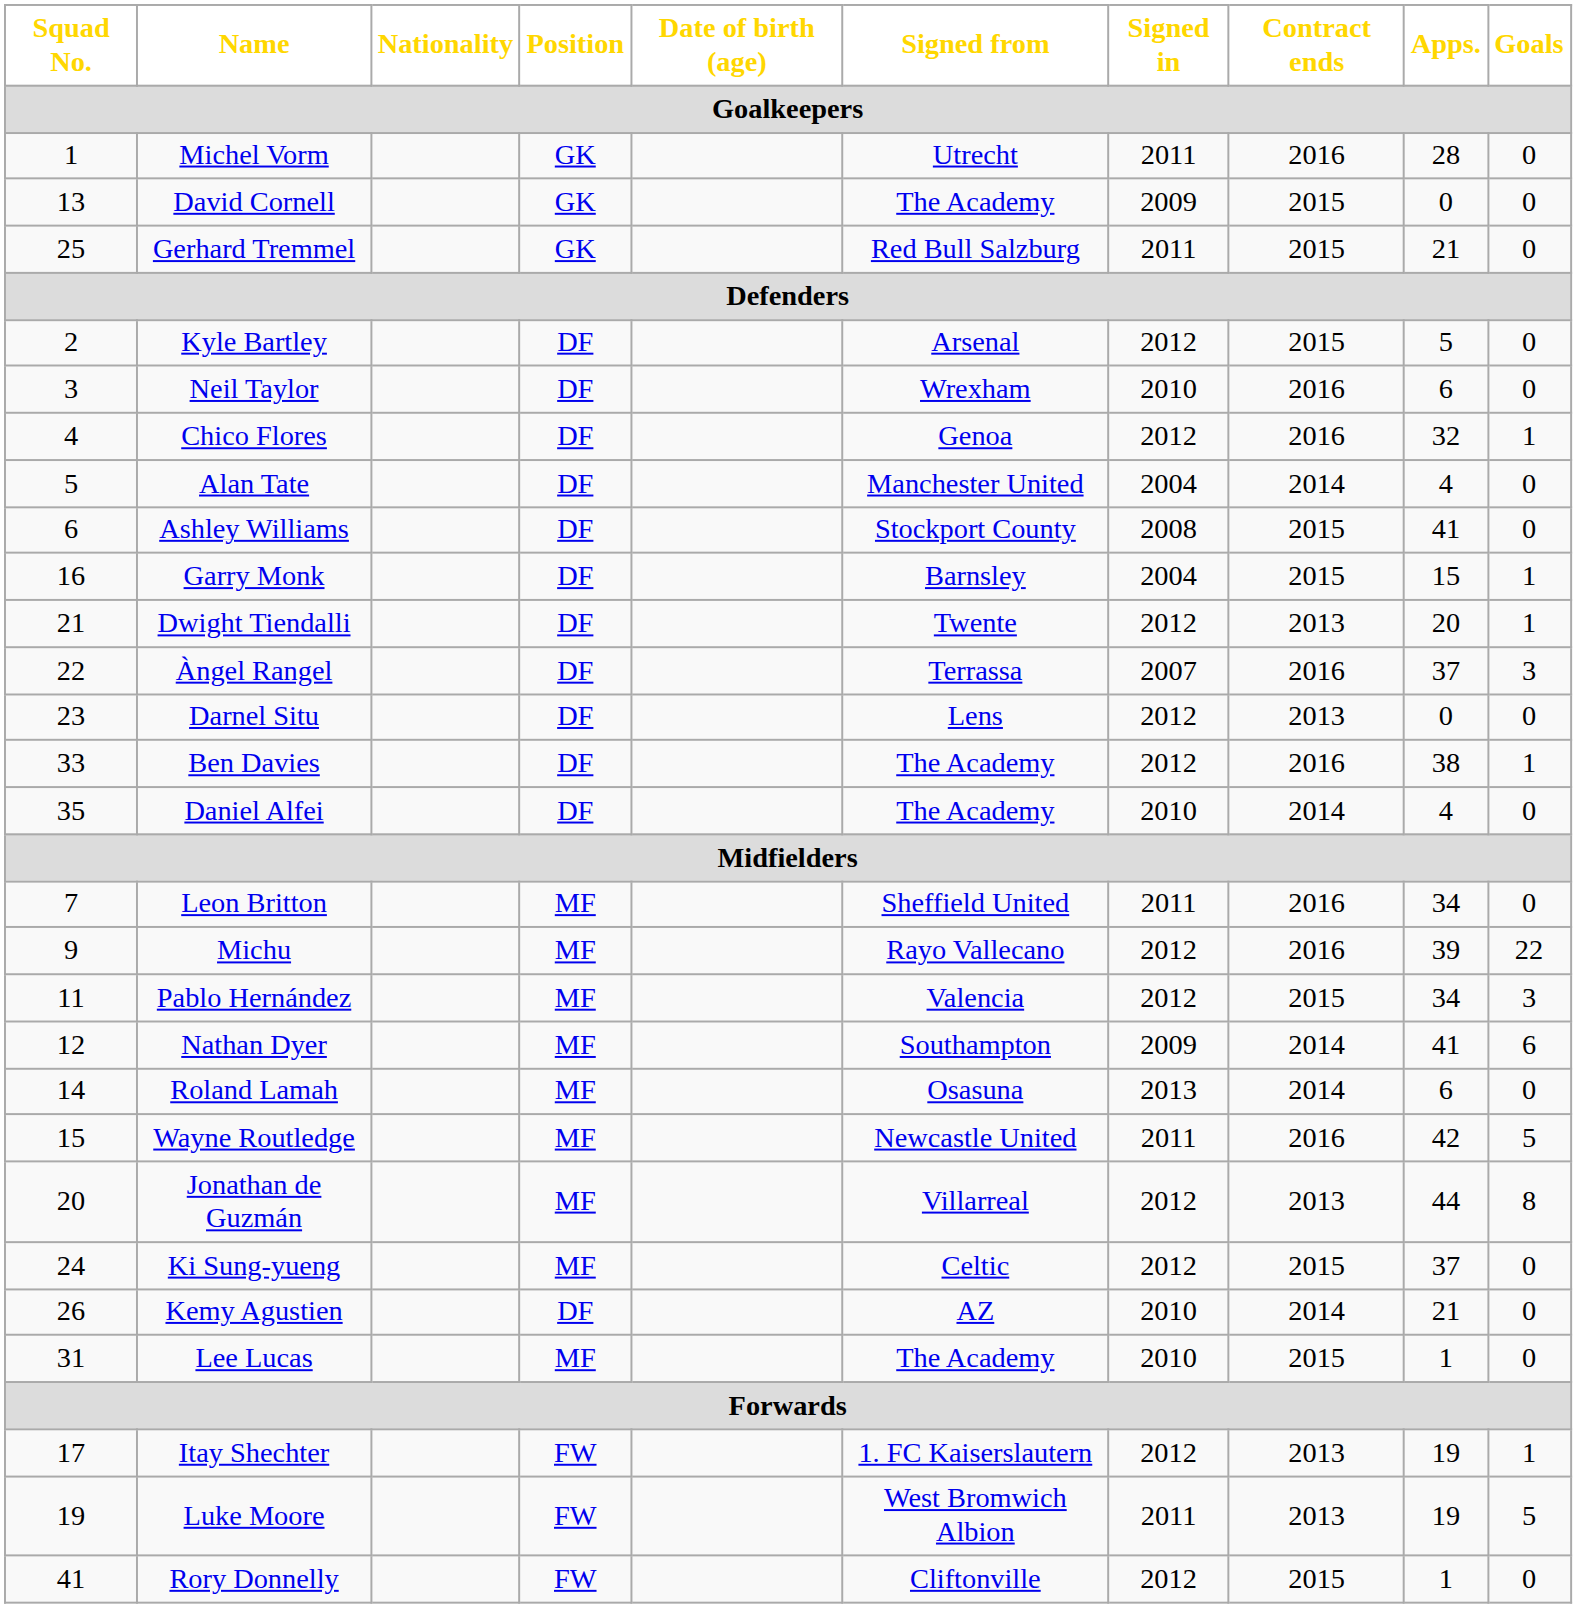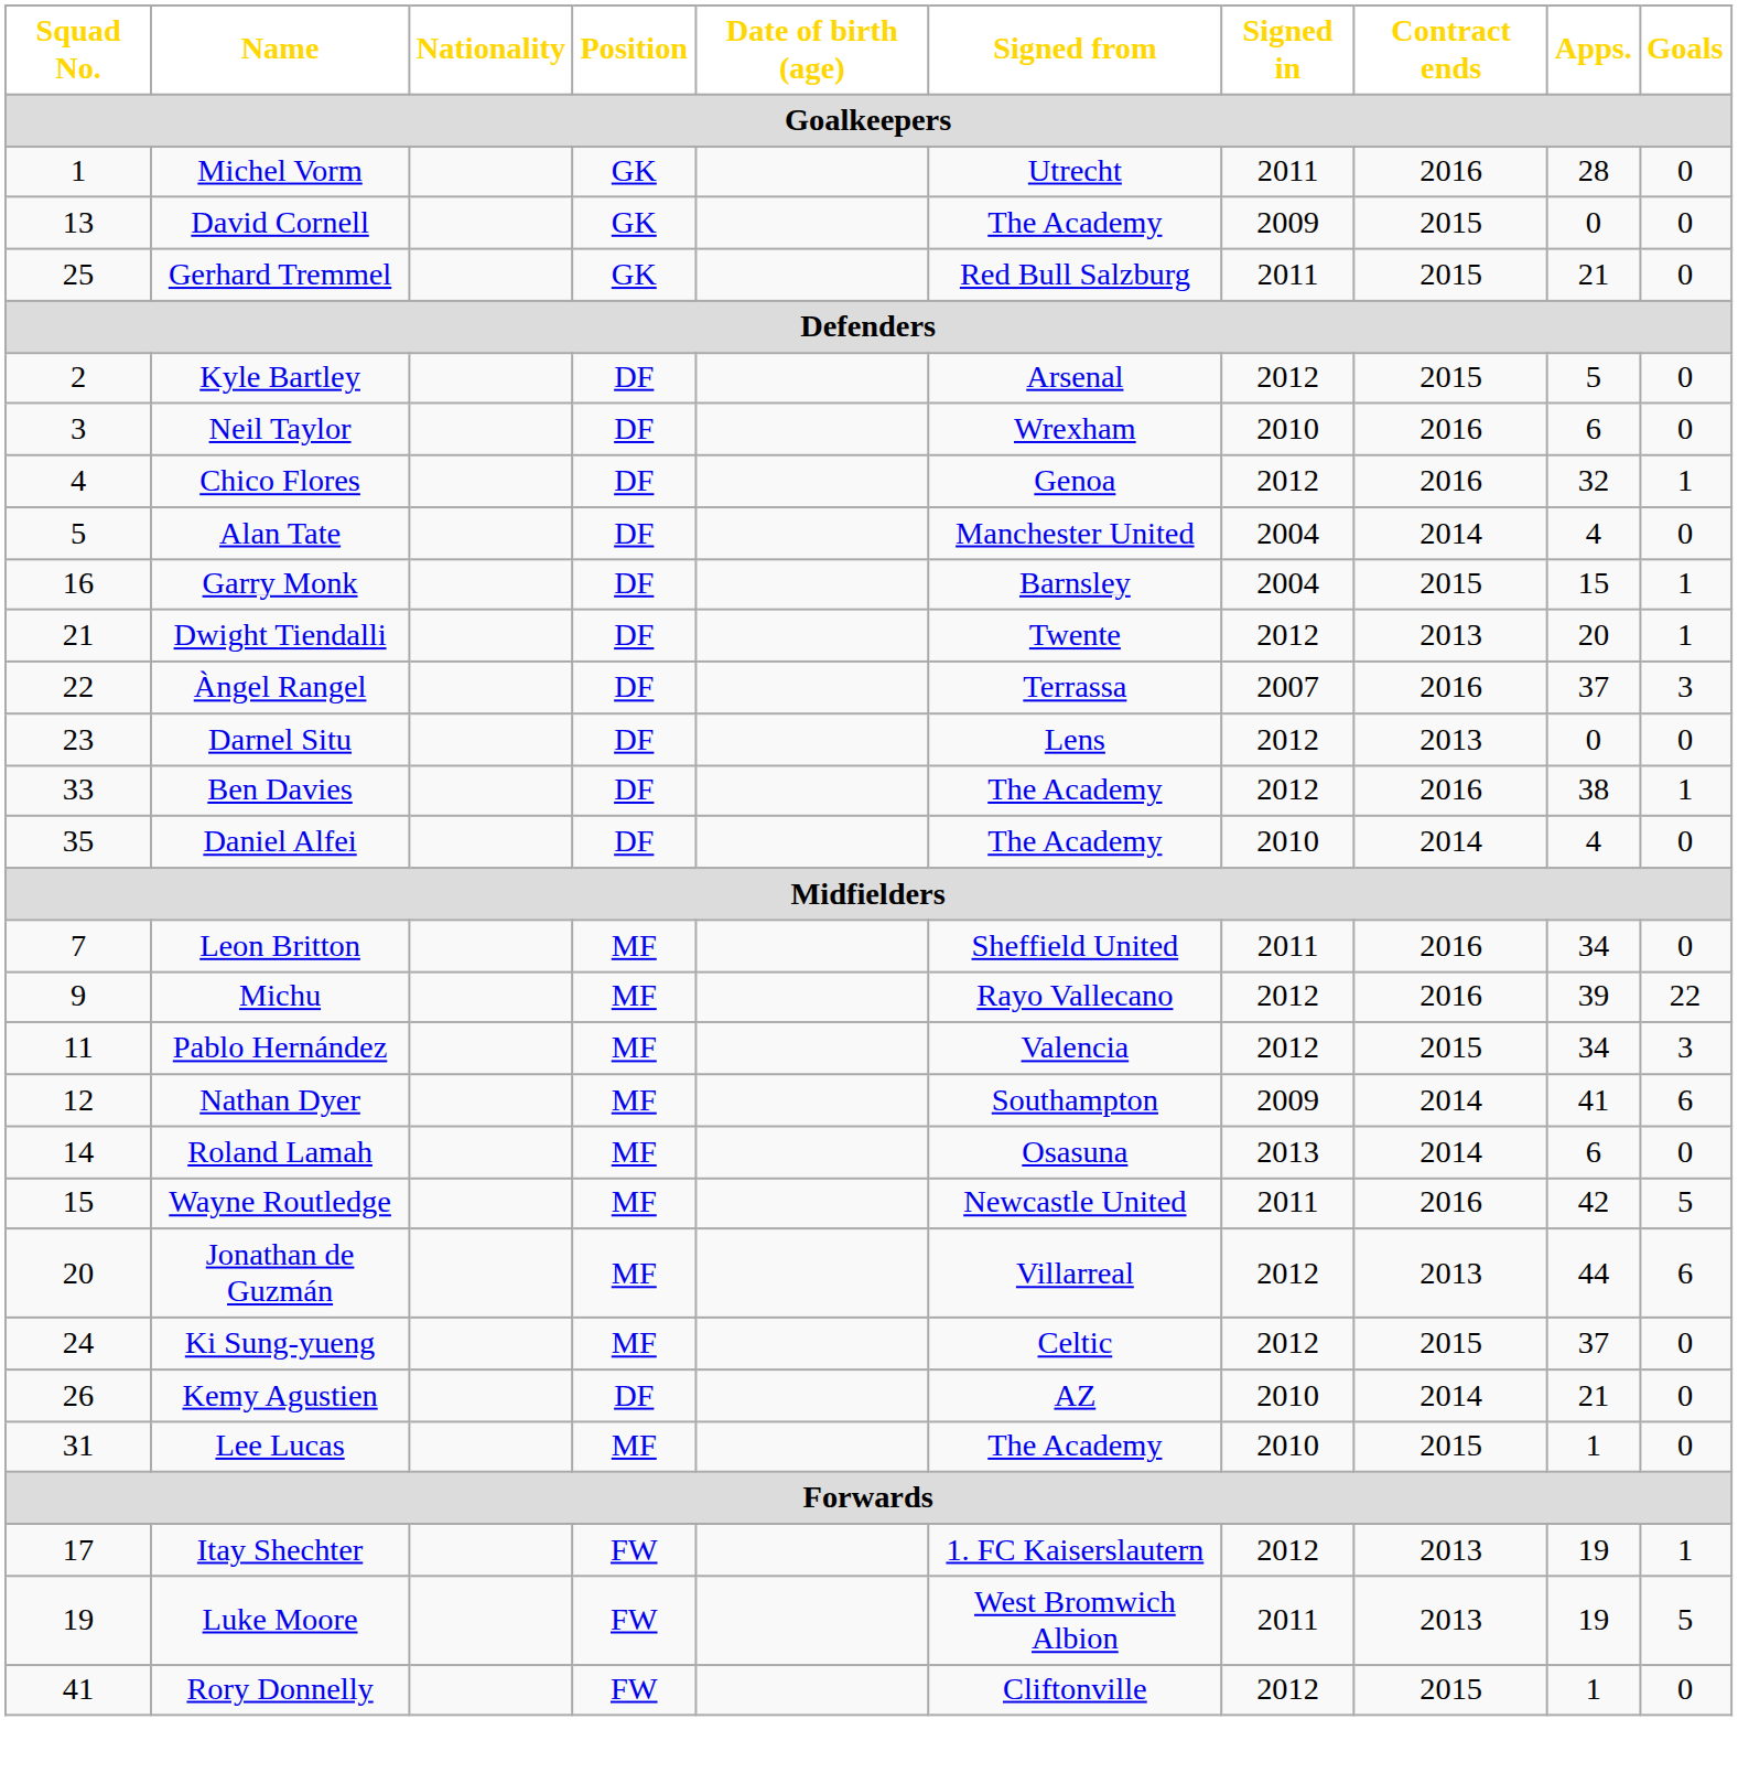 <table class="wikitable" style="text-align:center; font-size:90%; width:90%;">
 <tr>
 <th style="background:white; color:gold; text-align:center;">Squad No.</th>
 <th style="background:white; color:gold; text-align:center;">Name</th>
 <th style="background:white; color:gold; text-align:center;">Nationality</th>
 <th style="background:white; color:gold; text-align:center;">Position</th>
 <th style="background:white; color:gold; text-align:center;">Date of birth (age)</th>
 <th style="background:white; color:gold; text-align:center;">Signed from</th>
 <th style="background:white; color:gold; text-align:center;">Signed in</th>
 <th style="background:white; color:gold; text-align:center;">Contract ends</th>
 <th style="background:white; color:gold; text-align:center;">Apps.</th>
 <th style="background:white; color:gold; text-align:center;">Goals</th>
 </tr>
 <tr>
 <th colspan="10" style="background:#dcdcdc; text-align:center;">Goalkeepers</th>
 </tr>
 <tr>
 <td>1</td>
 <td><a href='#'>Michel Vorm</a></td>
 <td></td>
 <td><a href='#'>GK</a></td>
 <td></td>
 <td><a href='#'>Utrecht</a></td>
 <td>2011</td>
 <td>2016</td>
 <td>28</td>
 <td>0</td>
 </tr>
 <tr>
 <td>13</td>
 <td><a href='#'>David Cornell</a></td>
 <td></td>
 <td><a href='#'>GK</a></td>
 <td></td>
 <td><a href='#'>The Academy</a></td>
 <td>2009</td>
 <td>2015</td>
 <td>0</td>
 <td>0</td>
 </tr>
 <tr>
 <td>25</td>
 <td><a href='#'>Gerhard Tremmel</a></td>
 <td></td>
 <td><a href='#'>GK</a></td>
 <td></td>
 <td><a href='#'>Red Bull Salzburg</a></td>
 <td>2011</td>
 <td>2015</td>
 <td>21</td>
 <td>0</td>
 </tr>
 <tr>
 <th colspan="10" style="background:#dcdcdc; text-align:center;">Defenders</th>
 </tr>
 <tr>
 <td>2</td>
 <td><a href='#'>Kyle Bartley</a></td>
 <td></td>
 <td><a href='#'>DF</a></td>
 <td></td>
 <td><a href='#'>Arsenal</a></td>
 <td>2012</td>
 <td>2015</td>
 <td>5</td>
 <td>0</td>
 </tr>
 <tr>
 <td>3</td>
 <td><a href='#'>Neil Taylor</a></td>
 <td></td>
 <td><a href='#'>DF</a></td>
 <td></td>
 <td><a href='#'>Wrexham</a></td>
 <td>2010</td>
 <td>2016</td>
 <td>6</td>
 <td>0</td>
 </tr>
 <tr>
 <td>4</td>
 <td><a href='#'>Chico Flores</a></td>
 <td></td>
 <td><a href='#'>DF</a></td>
 <td></td>
 <td><a href='#'>Genoa</a></td>
 <td>2012</td>
 <td>2016</td>
 <td>32</td>
 <td>1</td>
 </tr>
 <tr>
 <td>5</td>
 <td><a href='#'>Alan Tate</a></td>
 <td></td>
 <td><a href='#'>DF</a></td>
 <td></td>
 <td><a href='#'>Manchester United</a></td>
 <td>2004</td>
 <td>2014</td>
 <td>4</td>
-<td>0</td>
-</tr>
-<tr>
-<td>6</td>
-<td><a href='#'>Ashley Williams</a></td>
-<td></td>
-<td><a href='#'>DF</a></td>
-<td></td>
-<td><a href='#'>Stockport County</a></td>
-<td>2008</td>
-<td>2015</td>
-<td>41</td>
 <td>0</td>
 </tr>
 <tr>
 <td>16</td>
 <td><a href='#'>Garry Monk</a></td>
 <td></td>
 <td><a href='#'>DF</a></td>
 <td></td>
 <td><a href='#'>Barnsley</a></td>
 <td>2004</td>
 <td>2015</td>
 <td>15</td>
 <td>1</td>
 </tr>
 <tr>
 <td>21</td>
 <td><a href='#'>Dwight Tiendalli</a></td>
 <td></td>
 <td><a href='#'>DF</a></td>
 <td></td>
 <td><a href='#'>Twente</a></td>
 <td>2012</td>
 <td>2013</td>
 <td>20</td>
 <td>1</td>
 </tr>
 <tr>
 <td>22</td>
 <td><a href='#'>Àngel Rangel</a></td>
 <td></td>
 <td><a href='#'>DF</a></td>
 <td></td>
 <td><a href='#'>Terrassa</a></td>
 <td>2007</td>
 <td>2016</td>
 <td>37</td>
 <td>3</td>
 </tr>
 <tr>
 <td>23</td>
 <td><a href='#'>Darnel Situ</a></td>
 <td></td>
 <td><a href='#'>DF</a></td>
 <td></td>
 <td><a href='#'>Lens</a></td>
 <td>2012</td>
 <td>2013</td>
 <td>0</td>
 <td>0</td>
 </tr>
 <tr>
 <td>33</td>
 <td><a href='#'>Ben Davies</a></td>
 <td></td>
 <td><a href='#'>DF</a></td>
 <td></td>
 <td><a href='#'>The Academy</a></td>
 <td>2012</td>
 <td>2016</td>
 <td>38</td>
 <td>1</td>
 </tr>
 <tr>
 <td>35</td>
 <td><a href='#'>Daniel Alfei</a></td>
 <td></td>
 <td><a href='#'>DF</a></td>
 <td></td>
 <td><a href='#'>The Academy</a></td>
 <td>2010</td>
 <td>2014</td>
 <td>4</td>
 <td>0</td>
 </tr>
 <tr>
 <th colspan="10" style="background:#dcdcdc; text-align:center;">Midfielders</th>
 </tr>
 <tr>
 <td>7</td>
 <td><a href='#'>Leon Britton</a></td>
 <td></td>
 <td><a href='#'>MF</a></td>
 <td></td>
 <td><a href='#'>Sheffield United</a></td>
 <td>2011</td>
 <td>2016</td>
 <td>34</td>
 <td>0</td>
 </tr>
 <tr>
 <td>9</td>
 <td><a href='#'>Michu</a></td>
 <td></td>
 <td><a href='#'>MF</a></td>
 <td></td>
 <td><a href='#'>Rayo Vallecano</a></td>
 <td>2012</td>
 <td>2016</td>
 <td>39</td>
 <td>22</td>
 </tr>
 <tr>
 <td>11</td>
 <td><a href='#'>Pablo Hernández</a></td>
 <td></td>
 <td><a href='#'>MF</a></td>
 <td></td>
 <td><a href='#'>Valencia</a></td>
 <td>2012</td>
 <td>2015</td>
 <td>34</td>
 <td>3</td>
 </tr>
 <tr>
 <td>12</td>
 <td><a href='#'>Nathan Dyer</a></td>
 <td></td>
 <td><a href='#'>MF</a></td>
 <td></td>
 <td><a href='#'>Southampton</a></td>
 <td>2009</td>
 <td>2014</td>
 <td>41</td>
 <td>6</td>
 </tr>
 <tr>
 <td>14</td>
 <td><a href='#'>Roland Lamah</a></td>
 <td></td>
 <td><a href='#'>MF</a></td>
 <td></td>
 <td><a href='#'>Osasuna</a></td>
 <td>2013</td>
 <td>2014</td>
 <td>6</td>
 <td>0</td>
 </tr>
 <tr>
 <td>15</td>
 <td><a href='#'>Wayne Routledge</a></td>
 <td></td>
 <td><a href='#'>MF</a></td>
 <td></td>
 <td><a href='#'>Newcastle United</a></td>
 <td>2011</td>
 <td>2016</td>
 <td>42</td>
 <td>5</td>
 </tr>
 <tr>
 <td>20</td>
 <td><a href='#'>Jonathan de Guzmán</a></td>
 <td></td>
 <td><a href='#'>MF</a></td>
 <td></td>
 <td><a href='#'>Villarreal</a></td>
 <td>2012</td>
 <td>2013</td>
 <td>44</td>
-<td>8</td>
+<td>6</td>
 </tr>
 <tr>
 <td>24</td>
 <td><a href='#'>Ki Sung-yueng</a></td>
 <td></td>
 <td><a href='#'>MF</a></td>
 <td></td>
 <td><a href='#'>Celtic</a></td>
 <td>2012</td>
 <td>2015</td>
 <td>37</td>
 <td>0</td>
 </tr>
 <tr>
 <td>26</td>
 <td><a href='#'>Kemy Agustien</a></td>
 <td></td>
 <td><a href='#'>DF</a></td>
 <td></td>
 <td><a href='#'>AZ</a></td>
 <td>2010</td>
 <td>2014</td>
 <td>21</td>
 <td>0</td>
 </tr>
 <tr>
 <td>31</td>
 <td><a href='#'>Lee Lucas</a></td>
 <td></td>
 <td><a href='#'>MF</a></td>
 <td></td>
 <td><a href='#'>The Academy</a></td>
 <td>2010</td>
 <td>2015</td>
 <td>1</td>
 <td>0</td>
 </tr>
 <tr>
 <th colspan="10" style="background:#dcdcdc; text-align:center;">Forwards</th>
 </tr>
 <tr>
 <td>17</td>
 <td><a href='#'>Itay Shechter</a></td>
 <td></td>
 <td><a href='#'>FW</a></td>
 <td></td>
 <td><a href='#'>1. FC Kaiserslautern</a></td>
 <td>2012</td>
 <td>2013</td>
 <td>19</td>
 <td>1</td>
 </tr>
 <tr>
 <td>19</td>
 <td><a href='#'>Luke Moore</a></td>
 <td></td>
 <td><a href='#'>FW</a></td>
 <td></td>
 <td><a href='#'>West Bromwich Albion</a></td>
 <td>2011</td>
 <td>2013</td>
 <td>19</td>
 <td>5</td>
 </tr>
 <tr>
 <td>41</td>
 <td><a href='#'>Rory Donnelly</a></td>
 <td></td>
 <td><a href='#'>FW</a></td>
 <td></td>
 <td><a href='#'>Cliftonville</a></td>
 <td>2012</td>
 <td>2015</td>
 <td>1</td>
 <td>0</td>
 </tr>
 </table>
